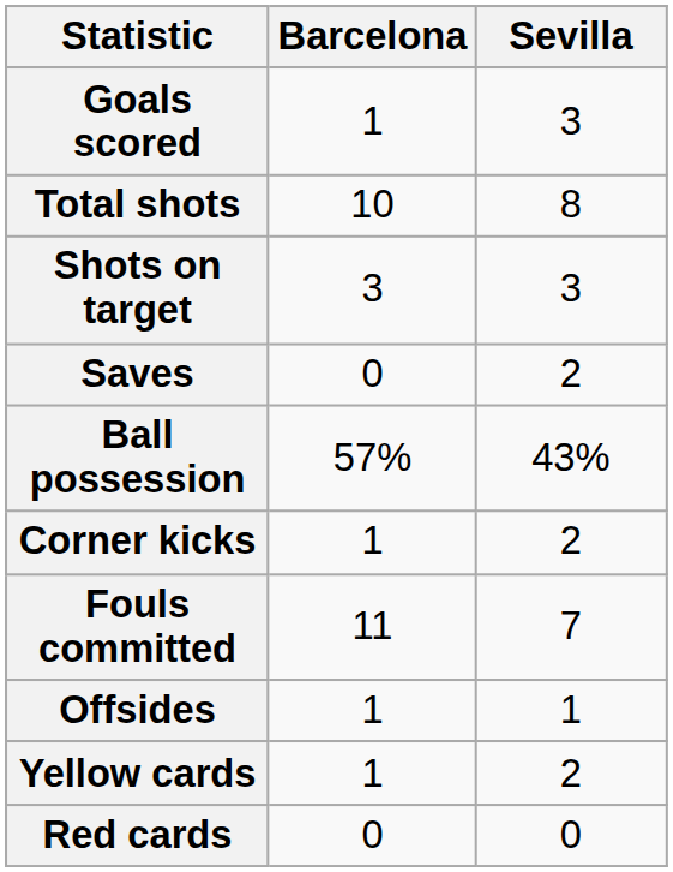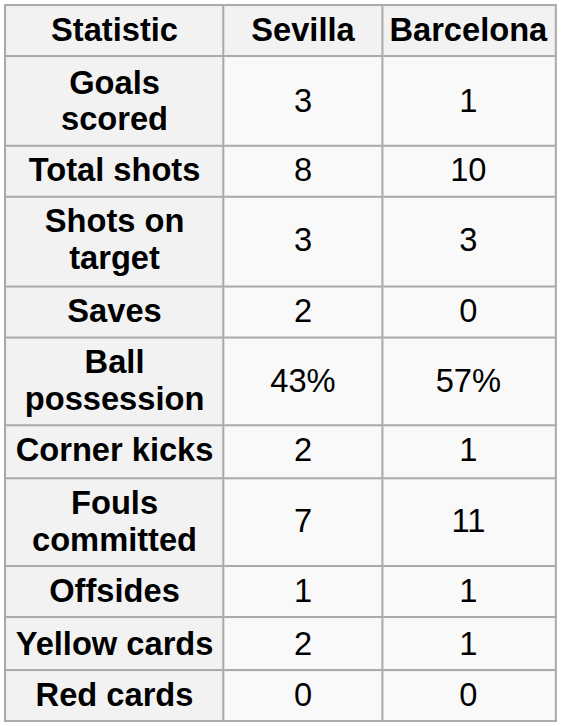 <table class="wikitable plainrowheaders" style="text-align:center">
 <tr>
 <th scope="col" style="width:100px">Statistic</th>
+<th scope="col" style="width:70px">Sevilla</th>
 <th scope="col" style="width:70px">Barcelona</th>
-<th scope="col" style="width:70px">Sevilla</th>
 </tr>
 <tr>
 <th scope=row>Goals scored</th>
+<td>3</td>
 <td>1</td>
-<td>3</td>
 </tr>
 <tr>
 <th scope=row>Total shots</th>
+<td>8</td>
 <td>10</td>
-<td>8</td>
 </tr>
 <tr>
 <th scope=row>Shots on target</th>
 <td>3</td>
 <td>3</td>
 </tr>
 <tr>
 <th scope=row>Saves</th>
+<td>2</td>
 <td>0</td>
-<td>2</td>
 </tr>
 <tr>
 <th scope=row>Ball possession</th>
+<td>43%</td>
 <td>57%</td>
-<td>43%</td>
 </tr>
 <tr>
 <th scope=row>Corner kicks</th>
+<td>2</td>
 <td>1</td>
-<td>2</td>
 </tr>
 <tr>
 <th scope=row>Fouls committed</th>
+<td>7</td>
 <td>11</td>
-<td>7</td>
 </tr>
 <tr>
 <th scope=row>Offsides</th>
 <td>1</td>
 <td>1</td>
 </tr>
 <tr>
 <th scope=row>Yellow cards</th>
+<td>2</td>
 <td>1</td>
-<td>2</td>
 </tr>
 <tr>
 <th scope=row>Red cards</th>
 <td>0</td>
 <td>0</td>
 </tr>
 </table>
